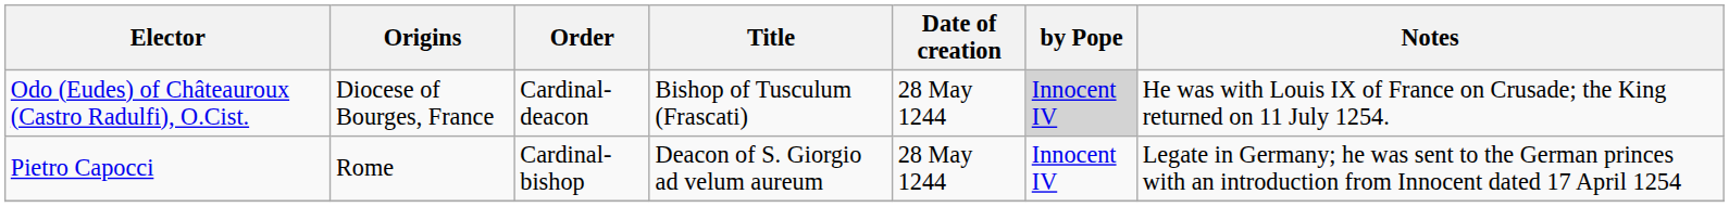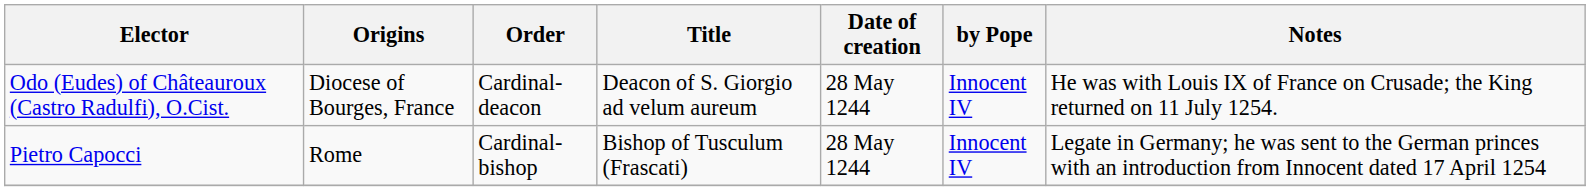 <table class="wikitable sortable collapsible" style="width: 90%" style="margin: 2em auto 2em auto;">
 <tr>
 <th width="*">Elector</th>
 <th width="*">Origins</th>
 <th width="*">Order</th>
 <th width="*">Title</th>
 <th width="*">Date of creation</th>
 <th width="*">by Pope</th>
 <th width="*">Notes</th>
 </tr>
 <tr valign="top">
 <td><a href='#'>Odo (Eudes) of Châteauroux (Castro Radulfi), O.Cist.</a></td>
 <td>Diocese of Bourges, France</td>
 <td>Cardinal-deacon</td>
-<td>Bishop of Tusculum (Frascati)</td>
+<td>Deacon of S. Giorgio ad velum aureum</td>
 <td>28 May 1244</td>
-<td style="background: lightgrey;"><a href='#'>Innocent IV</a></td>
+<td><a href='#'>Innocent IV</a></td>
 <td>He was with Louis IX of France on Crusade; the King returned on 11 July 1254.</td>
 </tr>
 <tr>
 <td><a href='#'>Pietro Capocci</a></td>
 <td>Rome</td>
 <td>Cardinal-bishop</td>
-<td>Deacon of S. Giorgio ad velum aureum</td>
+<td>Bishop of Tusculum (Frascati)</td>
 <td>28 May 1244</td>
 <td><a href='#'>Innocent IV</a></td>
 <td>Legate in Germany; he was sent to the German princes with an introduction from Innocent dated 17 April 1254</td>
 </tr>
 <tr>
 </tr>
 </table>
